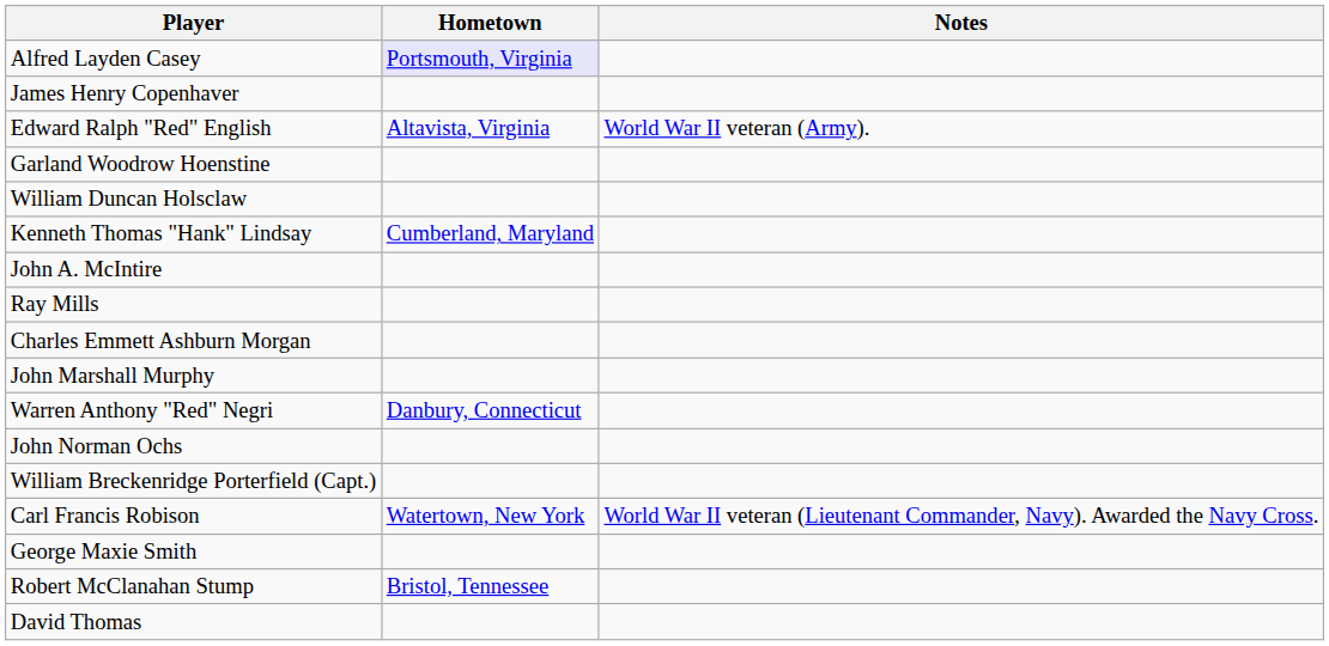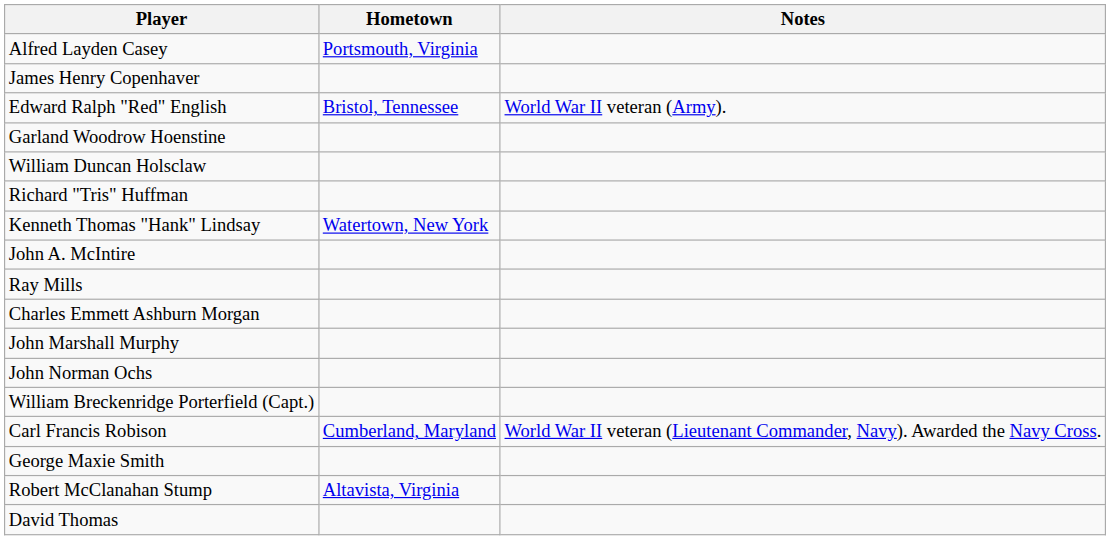 <table class="wikitable" border="1">
 <tr ;>
 <th>Player</th>
 <th>Hometown</th>
 <th>Notes</th>
 </tr>
 <tr>
 <td>Alfred Layden Casey</td>
-<td style="background: lavender;"><a href='#'>Portsmouth, Virginia</a></td>
+<td><a href='#'>Portsmouth, Virginia</a></td>
 <td></td>
 </tr>
 <tr>
 <td>James Henry Copenhaver</td>
 <td></td>
 <td></td>
 </tr>
 <tr>
 <td>Edward Ralph "Red" English</td>
-<td><a href='#'>Altavista, Virginia</a></td>
+<td><a href='#'>Bristol, Tennessee</a></td>
 <td><a href='#'>World War II</a> veteran (<a href='#'>Army</a>).</td>
 </tr>
 <tr>
 <td>Garland Woodrow Hoenstine</td>
 <td></td>
 <td></td>
 </tr>
 <tr>
 <td>William Duncan Holsclaw</td>
 <td></td>
 <td></td>
 </tr>
 <tr>
+<td>Richard "Tris" Huffman</td>
+<td></td>
+<td></td>
+</tr>
+<tr>
 <td>Kenneth Thomas "Hank" Lindsay</td>
-<td><a href='#'>Cumberland, Maryland</a></td>
+<td><a href='#'>Watertown, New York</a></td>
 <td></td>
 </tr>
 <tr>
 <td>John A. McIntire</td>
 <td></td>
 <td></td>
 </tr>
 <tr>
 <td>Ray Mills</td>
 <td></td>
 <td></td>
 </tr>
 <tr>
 <td>Charles Emmett Ashburn Morgan</td>
 <td></td>
 <td></td>
 </tr>
 <tr>
 <td>John Marshall Murphy</td>
 <td></td>
 <td></td>
 </tr>
 <tr>
-<td>Warren Anthony "Red" Negri</td>
-<td><a href='#'>Danbury, Connecticut</a></td>
-<td></td>
-</tr>
-<tr>
 <td>John Norman Ochs</td>
 <td></td>
 <td></td>
 </tr>
 <tr>
 <td>William Breckenridge Porterfield (Capt.)</td>
 <td></td>
 <td></td>
 </tr>
 <tr>
 <td>Carl Francis Robison</td>
-<td><a href='#'>Watertown, New York</a></td>
+<td><a href='#'>Cumberland, Maryland</a></td>
 <td><a href='#'>World War II</a> veteran (<a href='#'>Lieutenant Commander</a>, <a href='#'>Navy</a>). Awarded the <a href='#'>Navy Cross</a>.</td>
 </tr>
 <tr>
 <td>George Maxie Smith</td>
 <td></td>
 <td></td>
 </tr>
 <tr>
 <td>Robert McClanahan Stump</td>
-<td><a href='#'>Bristol, Tennessee</a></td>
+<td><a href='#'>Altavista, Virginia</a></td>
 <td></td>
 </tr>
 <tr>
 <td>David Thomas</td>
 <td></td>
 <td></td>
 </tr>
 </table>
